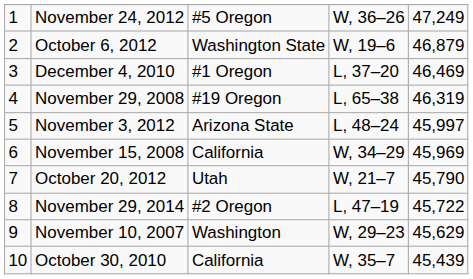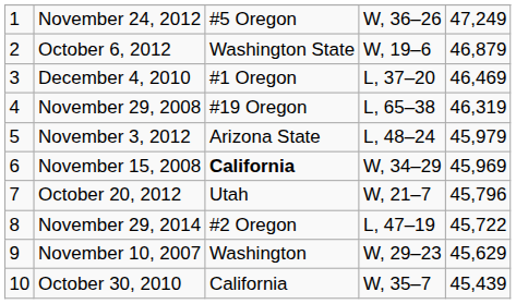 <table class="wikitable sortable">
 <tr>
 </tr>
 <tr>
 <td>1</td>
 <td>November 24, 2012</td>
 <td>#5 Oregon</td>
 <td>W, 36–26</td>
 <td>47,249</td>
 </tr>
 <tr>
 <td>2</td>
 <td>October 6, 2012</td>
 <td>Washington State</td>
 <td>W, 19–6</td>
 <td>46,879</td>
 </tr>
 <tr>
 <td>3</td>
 <td>December 4, 2010</td>
 <td>#1 Oregon</td>
 <td>L, 37–20</td>
 <td>46,469</td>
 </tr>
 <tr>
 <td>4</td>
 <td>November 29, 2008</td>
 <td>#19 Oregon</td>
 <td>L, 65–38</td>
 <td>46,319</td>
 </tr>
 <tr>
 <td>5</td>
 <td>November 3, 2012</td>
 <td>Arizona State</td>
 <td>L, 48–24</td>
-<td>45,997</td>
+<td>45,979</td>
 </tr>
 <tr>
 <td>6</td>
 <td>November 15, 2008</td>
-<td>California</td>
+<td><strong>California</strong></td>
 <td>W, 34–29</td>
 <td>45,969</td>
 </tr>
 <tr>
 <td>7</td>
 <td>October 20, 2012</td>
 <td>Utah</td>
 <td>W, 21–7</td>
-<td>45,790</td>
+<td>45,796</td>
 </tr>
 <tr>
 <td>8</td>
 <td>November 29, 2014</td>
 <td>#2 Oregon</td>
 <td>L, 47–19</td>
 <td>45,722</td>
 </tr>
 <tr>
 <td>9</td>
 <td>November 10, 2007</td>
 <td>Washington</td>
 <td>W, 29–23</td>
 <td>45,629</td>
 </tr>
 <tr>
 <td>10</td>
 <td>October 30, 2010</td>
 <td>California</td>
 <td>W, 35–7</td>
 <td>45,439</td>
 </tr>
 </table>
